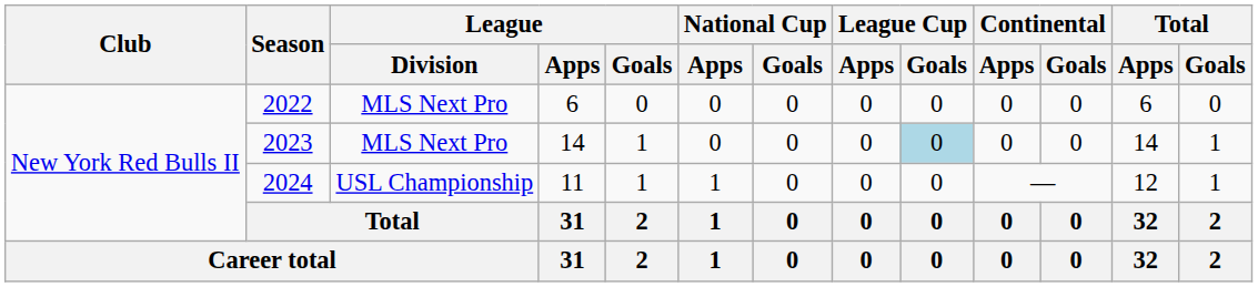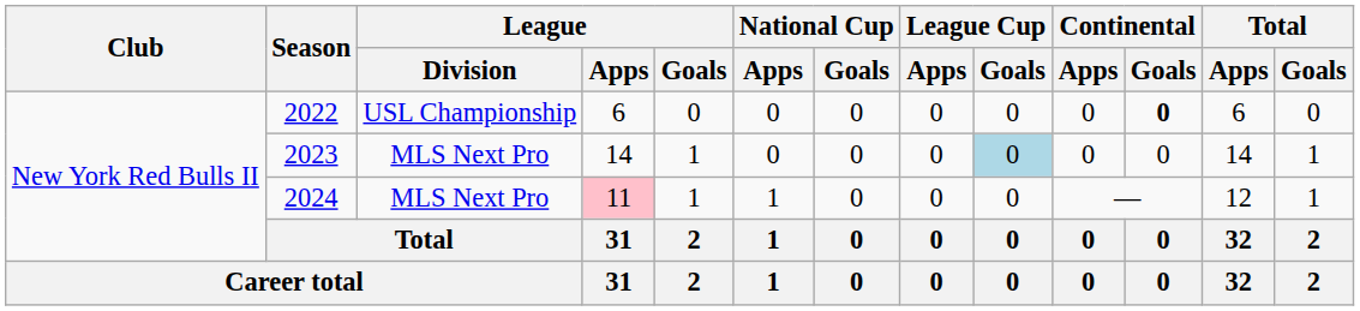 <table class="wikitable" style="text-align:center">
 <tr>
 <th rowspan="2">Club</th>
 <th rowspan="2">Season</th>
 <th colspan="3">League</th>
 <th colspan="2">National Cup </th>
 <th colspan="2">League Cup</th>
 <th colspan="2">Continental</th>
 <th colspan="2">Total</th>
 </tr>
 <tr>
 <th>Division</th>
 <th>Apps</th>
 <th>Goals</th>
 <th>Apps</th>
 <th>Goals</th>
 <th>Apps</th>
 <th>Goals</th>
 <th>Apps</th>
 <th>Goals</th>
 <th>Apps</th>
 <th>Goals</th>
 </tr>
 <tr>
 <td rowspan="4"><a href='#'>New York Red Bulls II</a></td>
 <td><a href='#'>2022</a></td>
-<td rowspan="1"><a href='#'>MLS Next Pro</a></td>
+<td rowspan="1"><a href='#'>USL Championship</a></td>
 <td>6</td>
 <td>0</td>
 <td>0</td>
 <td>0</td>
 <td>0</td>
 <td>0</td>
 <td>0</td>
-<td>0</td>
+<td><strong>0</strong></td>
 <td>6</td>
 <td>0</td>
 </tr>
 <tr>
 <td><a href='#'>2023</a></td>
 <td rowspan="1"><a href='#'>MLS Next Pro</a></td>
 <td>14</td>
 <td>1</td>
 <td>0</td>
 <td>0</td>
 <td>0</td>
 <td style="background: lightblue;">0</td>
 <td>0</td>
 <td>0</td>
 <td>14</td>
 <td>1</td>
 </tr>
 <tr>
 <td><a href='#'>2024</a></td>
-<td rowspan="1"><a href='#'>USL Championship</a></td>
-<td>11</td>
+<td rowspan="1"><a href='#'>MLS Next Pro</a></td>
+<td style="background: pink;">11</td>
 <td>1</td>
 <td>1</td>
 <td>0</td>
 <td>0</td>
 <td>0</td>
 <td colspan="2">—</td>
 <td>12</td>
 <td>1</td>
 </tr>
 <tr>
 <th colspan="2">Total</th>
 <th>31</th>
 <th>2</th>
 <th>1</th>
 <th>0</th>
 <th>0</th>
 <th>0</th>
 <th>0</th>
 <th>0</th>
 <th>32</th>
 <th>2</th>
 </tr>
 <tr>
 <th colspan="3">Career total</th>
 <th>31</th>
 <th>2</th>
 <th>1</th>
 <th>0</th>
 <th>0</th>
 <th>0</th>
 <th>0</th>
 <th>0</th>
 <th>32</th>
 <th>2</th>
 </tr>
 </table>
